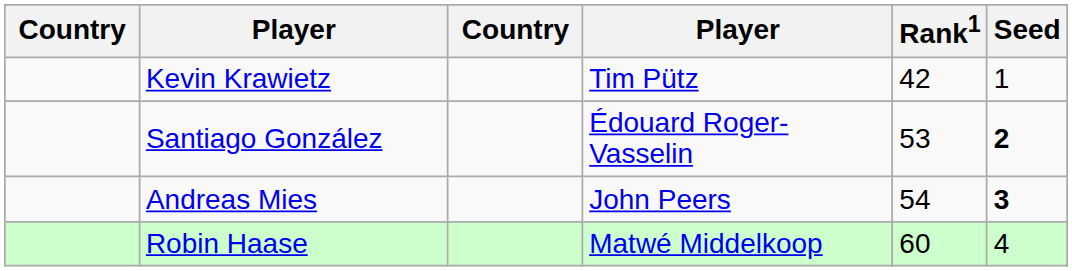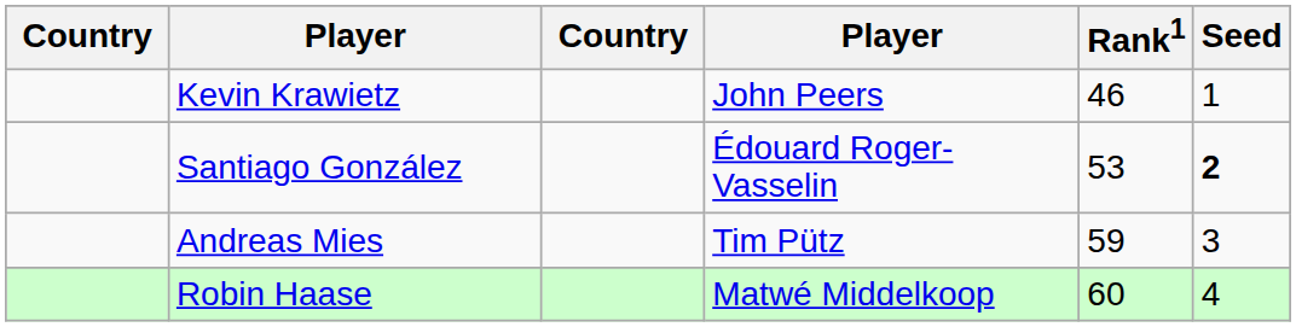 <table class="sortable wikitable">
 <tr>
 <th width="70">Country</th>
 <th width="175">Player</th>
 <th width="70">Country</th>
 <th width="175">Player</th>
 <th>Rank<sup>1</sup></th>
 <th>Seed</th>
 </tr>
 <tr>
 <td></td>
 <td><a href='#'>Kevin Krawietz</a></td>
 <td></td>
-<td><a href='#'>Tim Pütz</a></td>
-<td>42</td>
+<td><a href='#'>John Peers</a></td>
+<td>46</td>
 <td>1</td>
 </tr>
 <tr>
 <td></td>
 <td><a href='#'>Santiago González</a></td>
 <td></td>
 <td><a href='#'>Édouard Roger-Vasselin</a></td>
 <td>53</td>
 <td><strong>2</strong></td>
 </tr>
 <tr>
 <td></td>
 <td><a href='#'>Andreas Mies</a></td>
 <td></td>
-<td><a href='#'>John Peers</a></td>
-<td>54</td>
-<td><strong>3</strong></td>
+<td><a href='#'>Tim Pütz</a></td>
+<td>59</td>
+<td>3</td>
 </tr>
 <tr bgcolor=#cfc>
 <td></td>
 <td><a href='#'>Robin Haase</a></td>
 <td></td>
 <td><a href='#'>Matwé Middelkoop</a></td>
 <td>60</td>
 <td>4</td>
 </tr>
 </table>
